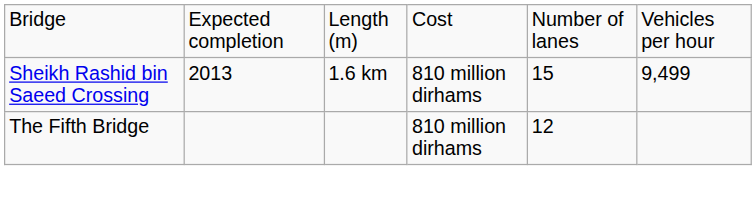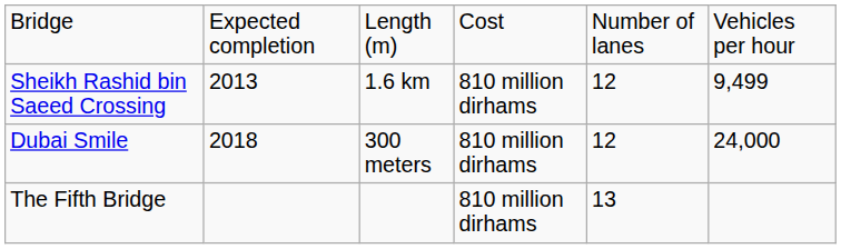 <table class="wikitable">
 <tr valign=top>
 <td>Bridge</td>
 <td>Expected completion</td>
 <td>Length (m)</td>
 <td>Cost</td>
 <td>Number of lanes</td>
 <td>Vehicles per hour</td>
 </tr>
 <tr valign=top>
 <td><a href='#'>Sheikh Rashid bin Saeed Crossing</a></td>
 <td>2013</td>
 <td>1.6 km</td>
 <td>810 million dirhams</td>
-<td>15</td>
+<td>12</td>
 <td>9,499</td>
+</tr>
+<tr valign=top>
+<td><a href='#'>Dubai Smile</a></td>
+<td>2018</td>
+<td>300 meters</td>
+<td>810 million dirhams</td>
+<td>12</td>
+<td>24,000</td>
 </tr>
 <tr valign=top>
 <td>The Fifth Bridge</td>
 <td></td>
 <td></td>
 <td>810 million dirhams</td>
-<td>12</td>
+<td>13</td>
 <td></td>
 </tr>
 </table>
